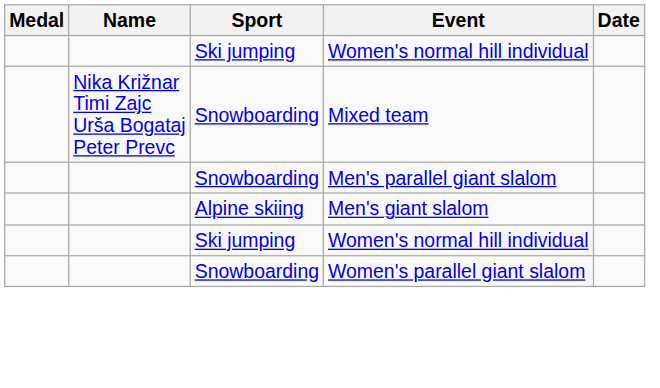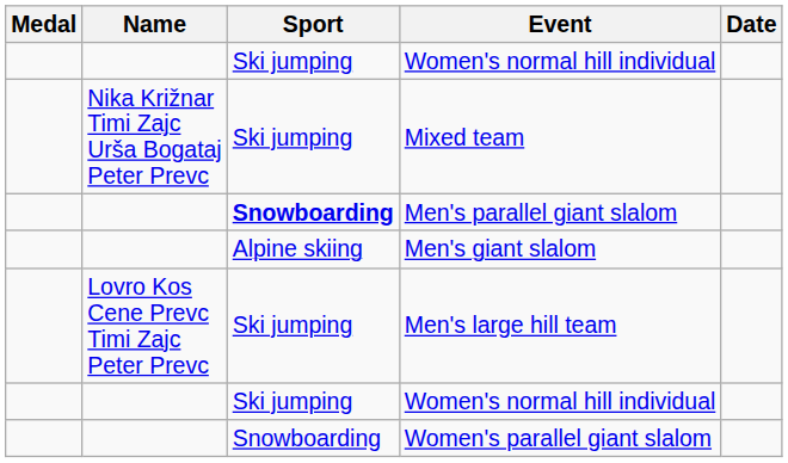 <table class="wikitable sortable" style="font-size:95%; float:left">
 <tr>
 <th>Medal</th>
 <th>Name</th>
 <th>Sport</th>
 <th>Event</th>
 <th>Date</th>
 </tr>
 <tr>
 <td></td>
 <td></td>
 <td><a href='#'>Ski jumping</a></td>
 <td><a href='#'>Women's normal hill individual</a></td>
 <td></td>
 </tr>
 <tr>
 <td></td>
 <td><a href='#'>Nika Križnar</a><br><a href='#'>Timi Zajc</a><br><a href='#'>Urša Bogataj</a><br><a href='#'>Peter Prevc</a></td>
-<td><a href='#'>Snowboarding</a></td>
+<td><a href='#'>Ski jumping</a></td>
 <td><a href='#'>Mixed team</a></td>
 <td></td>
 </tr>
 <tr>
 <td></td>
 <td></td>
-<td><a href='#'>Snowboarding</a></td>
+<td><strong><a href='#'>Snowboarding</a></strong></td>
 <td><a href='#'>Men's parallel giant slalom</a></td>
 <td></td>
 </tr>
 <tr>
 <td></td>
 <td></td>
 <td><a href='#'>Alpine skiing</a></td>
 <td><a href='#'>Men's giant slalom</a></td>
+<td></td>
+</tr>
+<tr>
+<td></td>
+<td><a href='#'>Lovro Kos</a><br> <a href='#'>Cene Prevc</a><br><a href='#'>Timi Zajc</a><br><a href='#'>Peter Prevc</a></td>
+<td><a href='#'>Ski jumping</a></td>
+<td><a href='#'>Men's large hill team</a></td>
 <td></td>
 </tr>
 <tr>
 <td></td>
 <td></td>
 <td><a href='#'>Ski jumping</a></td>
 <td><a href='#'>Women's normal hill individual</a></td>
 <td></td>
 </tr>
 <tr>
 <td></td>
 <td></td>
 <td><a href='#'>Snowboarding</a></td>
 <td><a href='#'>Women's parallel giant slalom</a></td>
 <td></td>
 </tr>
 </table>
